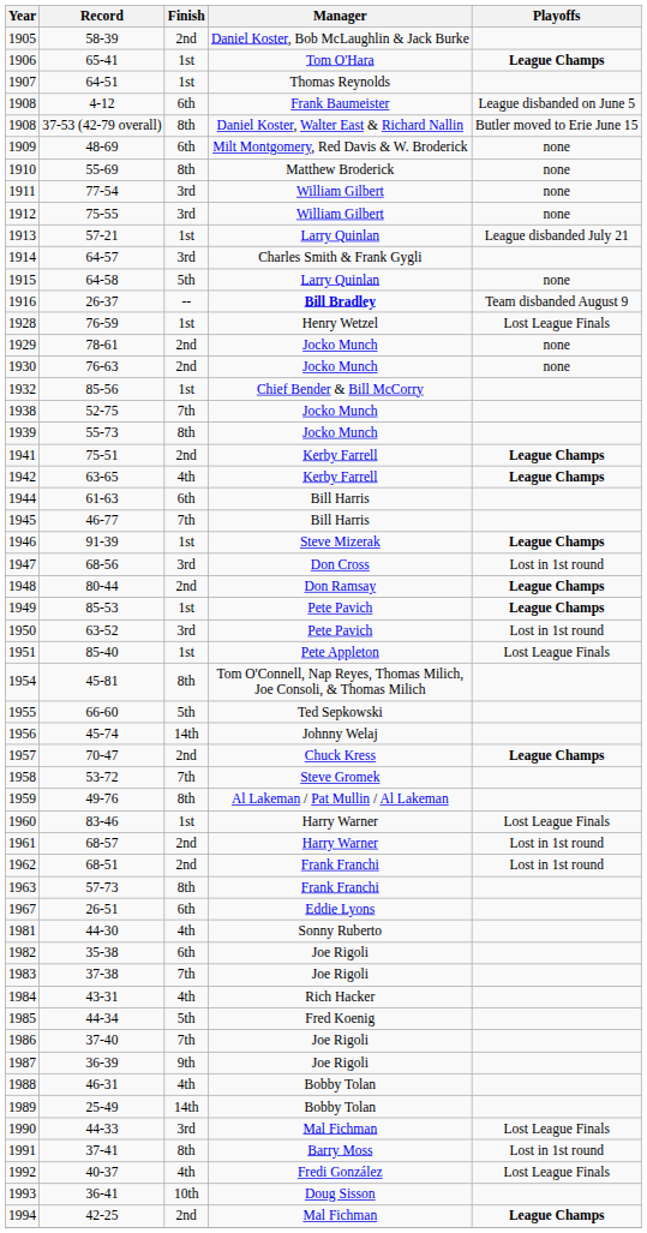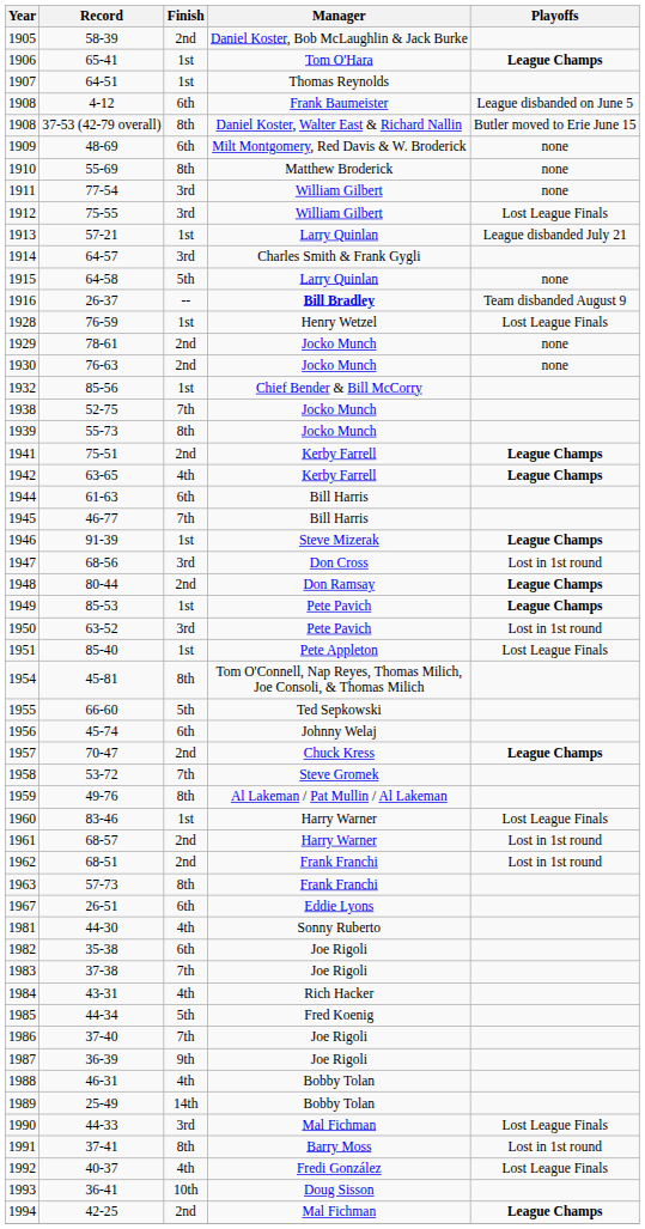 <table class="wikitable" style="text-align:center">
 <tr>
 <th>Year</th>
 <th>Record</th>
 <th>Finish</th>
 <th>Manager</th>
 <th>Playoffs</th>
 </tr>
 <tr>
 <td>1905</td>
 <td>58-39</td>
 <td>2nd</td>
 <td><a href='#'>Daniel Koster</a>, Bob McLaughlin & Jack Burke</td>
 <td></td>
 </tr>
 <tr>
 <td>1906</td>
 <td>65-41</td>
 <td>1st</td>
 <td><a href='#'>Tom O'Hara</a></td>
 <td><strong>League Champs</strong></td>
 </tr>
 <tr>
 <td>1907</td>
 <td>64-51</td>
 <td>1st</td>
 <td>Thomas Reynolds</td>
 <td></td>
 </tr>
 <tr>
 <td>1908</td>
 <td>4-12</td>
 <td>6th</td>
 <td><a href='#'>Frank Baumeister</a></td>
 <td>League disbanded on June 5</td>
 </tr>
 <tr>
 <td>1908</td>
 <td>37-53 (42-79 overall)</td>
 <td>8th</td>
 <td><a href='#'>Daniel Koster</a>, <a href='#'>Walter East</a> & <a href='#'>Richard Nallin</a></td>
 <td>Butler moved to Erie June 15</td>
 </tr>
 <tr>
 <td>1909</td>
 <td>48-69</td>
 <td>6th</td>
 <td><a href='#'>Milt Montgomery</a>, Red Davis & W. Broderick</td>
 <td>none</td>
 </tr>
 <tr>
 <td>1910</td>
 <td>55-69</td>
 <td>8th</td>
 <td>Matthew Broderick</td>
 <td>none</td>
 </tr>
 <tr>
 <td>1911</td>
 <td>77-54</td>
 <td>3rd</td>
 <td><a href='#'>William Gilbert</a></td>
 <td>none</td>
 </tr>
 <tr>
 <td>1912</td>
 <td>75-55</td>
 <td>3rd</td>
 <td><a href='#'>William Gilbert</a></td>
-<td>none</td>
+<td>Lost League Finals</td>
 </tr>
 <tr>
 <td>1913</td>
 <td>57-21</td>
 <td>1st</td>
 <td><a href='#'>Larry Quinlan</a></td>
 <td>League disbanded July 21</td>
 </tr>
 <tr>
 <td>1914</td>
 <td>64-57</td>
 <td>3rd</td>
 <td>Charles Smith & Frank Gygli</td>
 <td></td>
 </tr>
 <tr>
 <td>1915</td>
 <td>64-58</td>
 <td>5th</td>
 <td><a href='#'>Larry Quinlan</a></td>
 <td>none</td>
 </tr>
 <tr>
 <td>1916</td>
 <td>26-37</td>
 <td>--</td>
 <td><strong><a href='#'>Bill Bradley</a></strong></td>
 <td>Team disbanded August 9</td>
 </tr>
 <tr>
 <td>1928</td>
 <td>76-59</td>
 <td>1st</td>
 <td>Henry Wetzel</td>
 <td>Lost League Finals</td>
 </tr>
 <tr>
 <td>1929</td>
 <td>78-61</td>
 <td>2nd</td>
 <td><a href='#'>Jocko Munch</a></td>
 <td>none</td>
 </tr>
 <tr>
 <td>1930</td>
 <td>76-63</td>
 <td>2nd</td>
 <td><a href='#'>Jocko Munch</a></td>
 <td>none</td>
 </tr>
 <tr>
 <td>1932</td>
 <td>85-56</td>
 <td>1st</td>
 <td><a href='#'>Chief Bender</a> & <a href='#'>Bill McCorry</a></td>
 <td></td>
 </tr>
 <tr>
 <td>1938</td>
 <td>52-75</td>
 <td>7th</td>
 <td><a href='#'>Jocko Munch</a></td>
 <td></td>
 </tr>
 <tr>
 <td>1939</td>
 <td>55-73</td>
 <td>8th</td>
 <td><a href='#'>Jocko Munch</a></td>
 <td></td>
 </tr>
 <tr>
 <td>1941</td>
 <td>75-51</td>
 <td>2nd</td>
 <td><a href='#'>Kerby Farrell</a></td>
 <td><strong>League Champs</strong></td>
 </tr>
 <tr>
 <td>1942</td>
 <td>63-65</td>
 <td>4th</td>
 <td><a href='#'>Kerby Farrell</a></td>
 <td><strong>League Champs</strong></td>
 </tr>
 <tr>
 <td>1944</td>
 <td>61-63</td>
 <td>6th</td>
 <td>Bill Harris</td>
 <td></td>
 </tr>
 <tr>
 <td>1945</td>
 <td>46-77</td>
 <td>7th</td>
 <td>Bill Harris</td>
 <td></td>
 </tr>
 <tr>
 <td>1946</td>
 <td>91-39</td>
 <td>1st</td>
 <td><a href='#'>Steve Mizerak</a></td>
 <td><strong>League Champs</strong></td>
 </tr>
 <tr>
 <td>1947</td>
 <td>68-56</td>
 <td>3rd</td>
 <td><a href='#'>Don Cross</a></td>
 <td>Lost in 1st round</td>
 </tr>
 <tr>
 <td>1948</td>
 <td>80-44</td>
 <td>2nd</td>
 <td><a href='#'>Don Ramsay</a></td>
 <td><strong>League Champs</strong></td>
 </tr>
 <tr>
 <td>1949</td>
 <td>85-53</td>
 <td>1st</td>
 <td><a href='#'>Pete Pavich</a></td>
 <td><strong>League Champs</strong></td>
 </tr>
 <tr>
 <td>1950</td>
 <td>63-52</td>
 <td>3rd</td>
 <td><a href='#'>Pete Pavich</a></td>
 <td>Lost in 1st round</td>
 </tr>
 <tr>
 <td>1951</td>
 <td>85-40</td>
 <td>1st</td>
 <td><a href='#'>Pete Appleton</a></td>
 <td>Lost League Finals</td>
 </tr>
 <tr>
 <td>1954</td>
 <td>45-81</td>
 <td>8th</td>
 <td>Tom O'Connell, Nap Reyes, Thomas Milich, <br> Joe Consoli, & Thomas Milich</td>
 <td></td>
 </tr>
 <tr>
 <td>1955</td>
 <td>66-60</td>
 <td>5th</td>
 <td>Ted Sepkowski</td>
 <td></td>
 </tr>
 <tr>
 <td>1956</td>
 <td>45-74</td>
-<td>14th</td>
+<td>6th</td>
 <td>Johnny Welaj</td>
 <td></td>
 </tr>
 <tr>
 <td>1957</td>
 <td>70-47</td>
 <td>2nd</td>
 <td><a href='#'>Chuck Kress</a></td>
 <td><strong>League Champs</strong></td>
 </tr>
 <tr>
 <td>1958</td>
 <td>53-72</td>
 <td>7th</td>
 <td><a href='#'>Steve Gromek</a></td>
 <td></td>
 </tr>
 <tr>
 <td>1959</td>
 <td>49-76</td>
 <td>8th</td>
 <td><a href='#'>Al Lakeman</a> / <a href='#'>Pat Mullin</a> / <a href='#'>Al Lakeman</a></td>
 <td></td>
 </tr>
 <tr>
 <td>1960</td>
 <td>83-46</td>
 <td>1st</td>
 <td>Harry Warner</td>
 <td>Lost League Finals</td>
 </tr>
 <tr>
 <td>1961</td>
 <td>68-57</td>
 <td>2nd</td>
 <td><a href='#'>Harry Warner</a></td>
 <td>Lost in 1st round</td>
 </tr>
 <tr>
 <td>1962</td>
 <td>68-51</td>
 <td>2nd</td>
 <td><a href='#'>Frank Franchi</a></td>
 <td>Lost in 1st round</td>
 </tr>
 <tr>
 <td>1963</td>
 <td>57-73</td>
 <td>8th</td>
 <td><a href='#'>Frank Franchi</a></td>
 <td></td>
 </tr>
 <tr>
 <td>1967</td>
 <td>26-51</td>
 <td>6th</td>
 <td><a href='#'>Eddie Lyons</a></td>
 <td></td>
 </tr>
 <tr>
 <td>1981</td>
 <td>44-30</td>
 <td>4th</td>
 <td>Sonny Ruberto</td>
 <td></td>
 </tr>
 <tr>
 <td>1982</td>
 <td>35-38</td>
 <td>6th</td>
 <td>Joe Rigoli</td>
 <td></td>
 </tr>
 <tr>
 <td>1983</td>
 <td>37-38</td>
 <td>7th</td>
 <td>Joe Rigoli</td>
 <td></td>
 </tr>
 <tr>
 <td>1984</td>
 <td>43-31</td>
 <td>4th</td>
 <td>Rich Hacker</td>
 <td></td>
 </tr>
 <tr>
 <td>1985</td>
 <td>44-34</td>
 <td>5th</td>
 <td>Fred Koenig</td>
 <td></td>
 </tr>
 <tr>
 <td>1986</td>
 <td>37-40</td>
 <td>7th</td>
 <td>Joe Rigoli</td>
 <td></td>
 </tr>
 <tr>
 <td>1987</td>
 <td>36-39</td>
 <td>9th</td>
 <td>Joe Rigoli</td>
 <td></td>
 </tr>
 <tr>
 <td>1988</td>
 <td>46-31</td>
 <td>4th</td>
 <td>Bobby Tolan</td>
 <td></td>
 </tr>
 <tr>
 <td>1989</td>
 <td>25-49</td>
 <td>14th</td>
 <td>Bobby Tolan</td>
 <td></td>
 </tr>
 <tr>
 <td>1990</td>
 <td>44-33</td>
 <td>3rd</td>
 <td><a href='#'>Mal Fichman</a></td>
 <td>Lost League Finals</td>
 </tr>
 <tr>
 <td>1991</td>
 <td>37-41</td>
 <td>8th</td>
 <td><a href='#'>Barry Moss</a></td>
 <td>Lost in 1st round</td>
 </tr>
 <tr>
 <td>1992</td>
 <td>40-37</td>
 <td>4th</td>
 <td><a href='#'>Fredi González</a></td>
 <td>Lost League Finals</td>
 </tr>
 <tr>
 <td>1993</td>
 <td>36-41</td>
 <td>10th</td>
 <td><a href='#'>Doug Sisson</a></td>
 <td></td>
 </tr>
 <tr>
 <td>1994</td>
 <td>42-25</td>
 <td>2nd</td>
 <td><a href='#'>Mal Fichman</a></td>
 <td><strong>League Champs</strong></td>
 </tr>
 <tr>
 </tr>
 </table>
